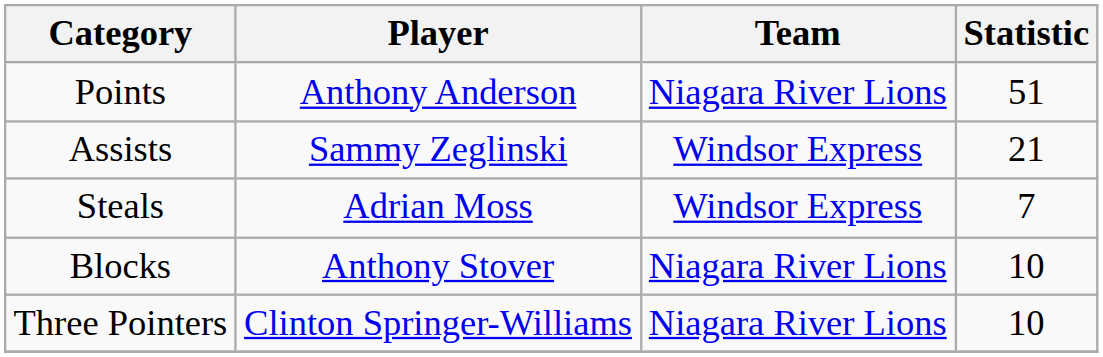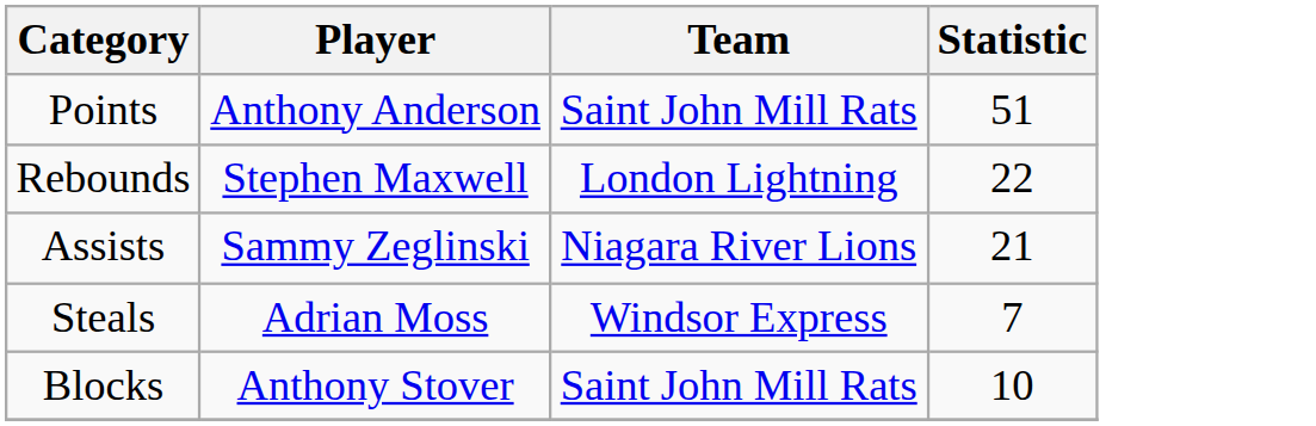 <table class="wikitable" style="text-align:center">
 <tr>
 <th>Category</th>
 <th>Player</th>
 <th>Team</th>
 <th>Statistic</th>
 </tr>
 <tr>
 <td>Points</td>
 <td><a href='#'>Anthony Anderson</a></td>
-<td><a href='#'>Niagara River Lions</a></td>
+<td><a href='#'>Saint John Mill Rats</a></td>
 <td>51</td>
+</tr>
+<tr>
+<td>Rebounds</td>
+<td><a href='#'>Stephen Maxwell</a></td>
+<td><a href='#'>London Lightning</a></td>
+<td>22</td>
 </tr>
 <tr>
 <td>Assists</td>
 <td><a href='#'>Sammy Zeglinski</a></td>
-<td><a href='#'>Windsor Express</a></td>
+<td><a href='#'>Niagara River Lions</a></td>
 <td>21</td>
 </tr>
 <tr>
 <td>Steals</td>
 <td><a href='#'>Adrian Moss</a></td>
 <td><a href='#'>Windsor Express</a></td>
 <td>7</td>
 </tr>
 <tr>
 <td>Blocks</td>
 <td><a href='#'>Anthony Stover</a></td>
-<td><a href='#'>Niagara River Lions</a></td>
-<td>10</td>
-</tr>
-<tr>
-<td>Three Pointers</td>
-<td><a href='#'>Clinton Springer-Williams</a></td>
-<td><a href='#'>Niagara River Lions</a></td>
+<td><a href='#'>Saint John Mill Rats</a></td>
 <td>10</td>
 </tr>
 <tr>
 </tr>
 </table>
